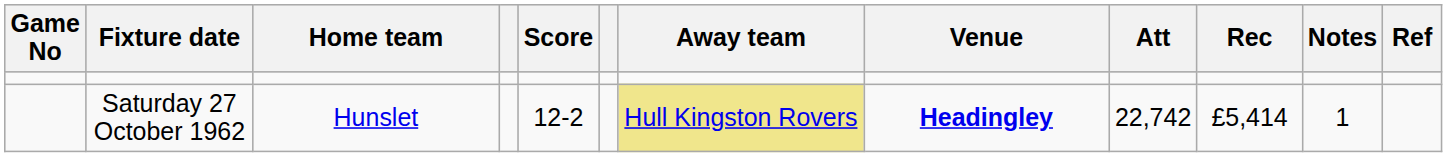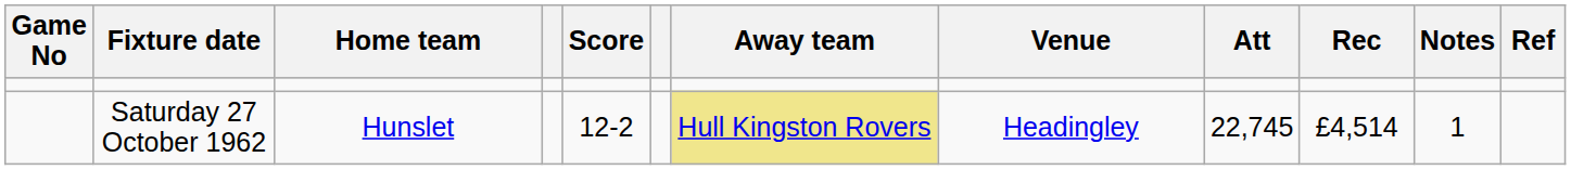 <table class="wikitable" style="text-align:center;">
 <tr>
 <th width=20 abbr="No">Game No</th>
 <th width=100 abbr="Date">Fixture date</th>
 <th width=150 abbr="Home team">Home team</th>
 <th width=5 abbr="space"></th>
 <th width=20 abbr="Score">Score</th>
 <th width=5 abbr="space"></th>
 <th width=150 abbr="Away team">Away team</th>
 <th width=150 abbr="Venue">Venue</th>
 <th width=45 abbr="Att">Att</th>
 <th width=60 abbr="Rec">Rec</th>
 <th width=20 abbr="Notes">Notes</th>
 <th width=30 abbr="Ref">Ref</th>
 </tr>
 <tr>
 <td></td>
 <td></td>
 <td></td>
 <td></td>
 <td></td>
 <td></td>
 <td></td>
 <td></td>
 <td></td>
 <td></td>
 <td></td>
 </tr>
 <tr>
 <td></td>
 <td>Saturday 27 October 1962</td>
 <td><a href='#'>Hunslet</a></td>
 <td></td>
 <td>12-2</td>
 <td></td>
 <td style="background: khaki;"><a href='#'>Hull Kingston Rovers</a></td>
-<td><strong><a href='#'>Headingley</a></strong></td>
-<td>22,742</td>
-<td>£5,414</td>
+<td><a href='#'>Headingley</a></td>
+<td>22,745</td>
+<td>£4,514</td>
 <td>1</td>
 <td></td>
 </tr>
 </table>
